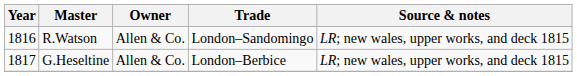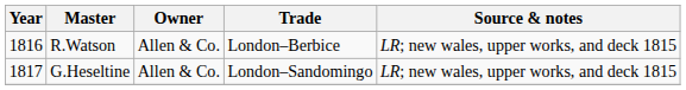 <table class=" wikitable">
 <tr>
 <th>Year</th>
 <th>Master</th>
 <th>Owner</th>
 <th>Trade</th>
 <th>Source & notes</th>
 </tr>
 <tr>
 <td>1816</td>
 <td>R.Watson</td>
 <td>Allen & Co.</td>
-<td>London–Sandomingo</td>
+<td>London–Berbice</td>
 <td><em>LR</em>; new wales, upper works, and deck 1815</td>
 </tr>
 <tr>
 <td>1817</td>
 <td>G.Heseltine</td>
 <td>Allen & Co.</td>
-<td>London–Berbice</td>
+<td>London–Sandomingo</td>
 <td><em>LR</em>; new wales, upper works, and deck 1815</td>
 </tr>
 <tr>
 </tr>
 </table>
